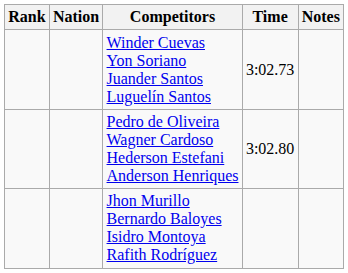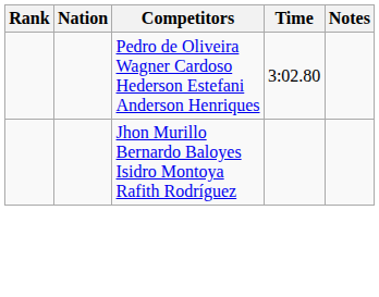 <table class="wikitable sortable" style="text-align:center">
 <tr>
 <th>Rank</th>
 <th>Nation</th>
 <th>Competitors</th>
 <th>Time</th>
 <th>Notes</th>
-</tr>
-<tr>
-<td></td>
-<td align=left></td>
-<td align=left><a href='#'>Winder Cuevas</a><br><a href='#'>Yon Soriano</a><br><a href='#'>Juander Santos</a><br><a href='#'>Luguelín Santos</a></td>
-<td>3:02.73</td>
-<td></td>
 </tr>
 <tr>
 <td></td>
 <td align=left></td>
 <td align=left><a href='#'>Pedro de Oliveira</a><br><a href='#'>Wagner Cardoso</a><br><a href='#'>Hederson Estefani</a><br><a href='#'>Anderson Henriques</a></td>
 <td>3:02.80</td>
 <td></td>
 </tr>
 <tr>
 <td></td>
 <td align=left></td>
 <td align=left><a href='#'>Jhon Murillo</a><br><a href='#'>Bernardo Baloyes</a><br><a href='#'>Isidro Montoya</a><br><a href='#'>Rafith Rodríguez</a></td>
 <td></td>
 <td></td>
 </tr>
 </table>
